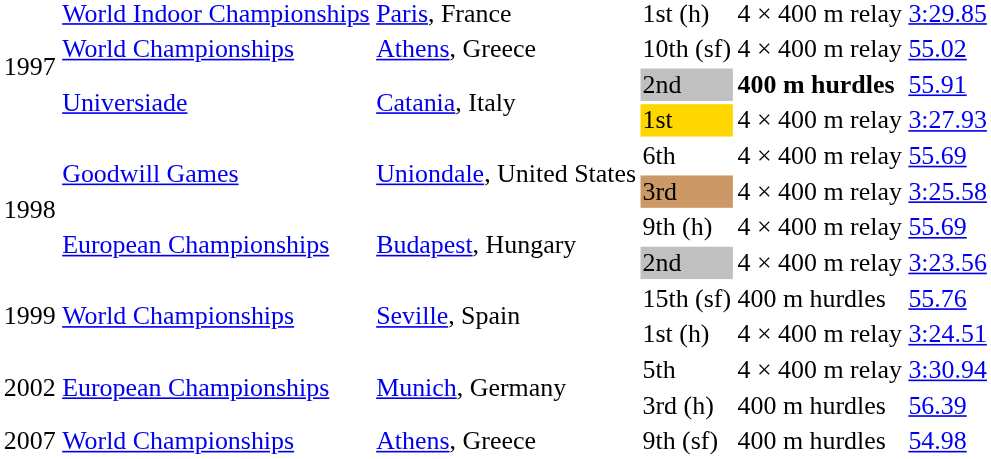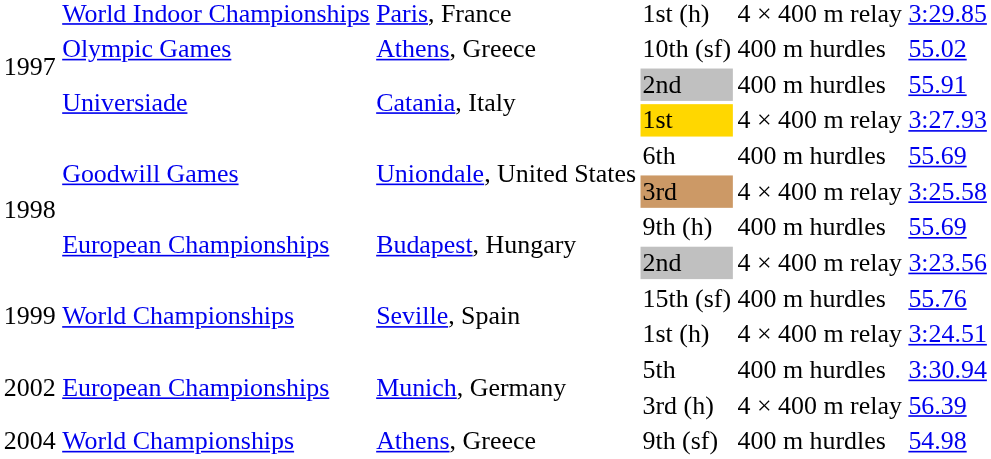 <table>
 <tr>
 <td rowspan=4>1997</td>
 <td><a href='#'>World Indoor Championships</a></td>
 <td><a href='#'>Paris</a>, France</td>
 <td>1st (h)</td>
 <td>4 × 400 m relay</td>
 <td><a href='#'>3:29.85</a></td>
 </tr>
 <tr>
-<td><a href='#'>World Championships</a></td>
+<td><a href='#'>Olympic Games</a></td>
 <td><a href='#'>Athens</a>, Greece</td>
 <td>10th (sf)</td>
-<td>4 × 400 m relay</td>
+<td>400 m hurdles</td>
 <td><a href='#'>55.02</a></td>
 </tr>
 <tr>
 <td rowspan=2><a href='#'>Universiade</a></td>
 <td rowspan=2><a href='#'>Catania</a>, Italy</td>
 <td bgcolor=silver>2nd</td>
-<td><strong>400 m hurdles</strong></td>
+<td>400 m hurdles</td>
 <td><a href='#'>55.91</a></td>
 </tr>
 <tr>
 <td bgcolor=gold>1st</td>
 <td>4 × 400 m relay</td>
 <td><a href='#'>3:27.93</a></td>
 </tr>
 <tr>
 <td rowspan=4>1998</td>
 <td rowspan=2><a href='#'>Goodwill Games</a></td>
 <td rowspan=2><a href='#'>Uniondale</a>, United States</td>
 <td>6th</td>
-<td>4 × 400 m relay</td>
+<td>400 m hurdles</td>
 <td><a href='#'>55.69</a></td>
 </tr>
 <tr>
 <td bgcolor=cc9966>3rd</td>
 <td>4 × 400 m relay</td>
 <td><a href='#'>3:25.58</a></td>
 </tr>
 <tr>
 <td rowspan=2><a href='#'>European Championships</a></td>
 <td rowspan=2><a href='#'>Budapest</a>, Hungary</td>
 <td>9th (h)</td>
-<td>4 × 400 m relay</td>
+<td>400 m hurdles</td>
 <td><a href='#'>55.69</a></td>
 </tr>
 <tr>
 <td bgcolor=silver>2nd</td>
 <td>4 × 400 m relay</td>
 <td><a href='#'>3:23.56</a></td>
 </tr>
 <tr>
 <td rowspan=2>1999</td>
 <td rowspan=2><a href='#'>World Championships</a></td>
 <td rowspan=2><a href='#'>Seville</a>, Spain</td>
 <td>15th (sf)</td>
 <td>400 m hurdles</td>
 <td><a href='#'>55.76</a></td>
 </tr>
 <tr>
 <td>1st (h)</td>
 <td>4 × 400 m relay</td>
 <td><a href='#'>3:24.51</a></td>
 </tr>
 <tr>
 <td rowspan=2>2002</td>
 <td rowspan=2><a href='#'>European Championships</a></td>
 <td rowspan=2><a href='#'>Munich</a>, Germany</td>
 <td>5th</td>
-<td>4 × 400 m relay</td>
+<td>400 m hurdles</td>
 <td><a href='#'>3:30.94</a></td>
 </tr>
 <tr>
 <td>3rd (h)</td>
-<td>400 m hurdles</td>
+<td>4 × 400 m relay</td>
 <td><a href='#'>56.39</a></td>
 </tr>
 <tr>
-<td>2007</td>
+<td>2004</td>
 <td><a href='#'>World Championships</a></td>
 <td><a href='#'>Athens</a>, Greece</td>
 <td>9th (sf)</td>
 <td>400 m hurdles</td>
 <td><a href='#'>54.98</a></td>
 </tr>
 </table>
